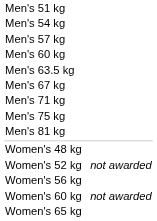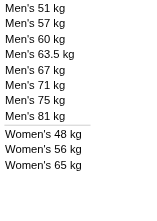 <table>
 <tr>
 <td>Men's 51 kg</td>
 <td nowrap></td>
-<td></td>
-<td></td>
-</tr>
-<tr>
-<td>Men's 54 kg</td>
-<td></td>
 <td></td>
 <td></td>
 </tr>
 <tr>
 <td>Men's 57 kg</td>
 <td></td>
 <td></td>
 <td></td>
 </tr>
 <tr>
 <td rowspan=2>Men's 60 kg</td>
 <td rowspan=2></td>
 <td rowspan=2></td>
 <td></td>
 </tr>
 <tr>
 <td></td>
 </tr>
 <tr>
 <td rowspan=2>Men's 63.5 kg</td>
 <td rowspan=2></td>
 <td rowspan=2></td>
 <td></td>
 </tr>
 <tr>
 <td></td>
 </tr>
 <tr>
 <td>Men's 67 kg</td>
 <td></td>
 <td></td>
 <td></td>
 </tr>
 <tr>
 <td>Men's 71 kg</td>
 <td></td>
 <td></td>
 <td></td>
 </tr>
 <tr>
 <td>Men's 75 kg</td>
 <td></td>
 <td></td>
 <td nowrap></td>
 </tr>
 <tr>
 <td rowspan=2>Men's 81 kg</td>
 <td rowspan=2></td>
 <td rowspan=2></td>
 <td></td>
 </tr>
 <tr>
 <td></td>
 </tr>
 <tr bgcolor=#dddddd>
 <td colspan=4></td>
 </tr>
 <tr>
 <td>Women's 48 kg</td>
 <td></td>
 <td></td>
 <td></td>
 </tr>
 <tr>
-<td>Women's 52 kg</td>
-<td></td>
-<td></td>
-<td><em>not awarded</em></td>
-</tr>
-<tr>
 <td>Women's 56 kg</td>
 <td></td>
 <td nowrap></td>
 <td></td>
-</tr>
-<tr>
-<td>Women's 60 kg</td>
-<td></td>
-<td></td>
-<td><em>not awarded</em></td>
 </tr>
 <tr>
 <td>Women's 65 kg</td>
 <td></td>
 <td></td>
 <td></td>
 </tr>
 </table>
